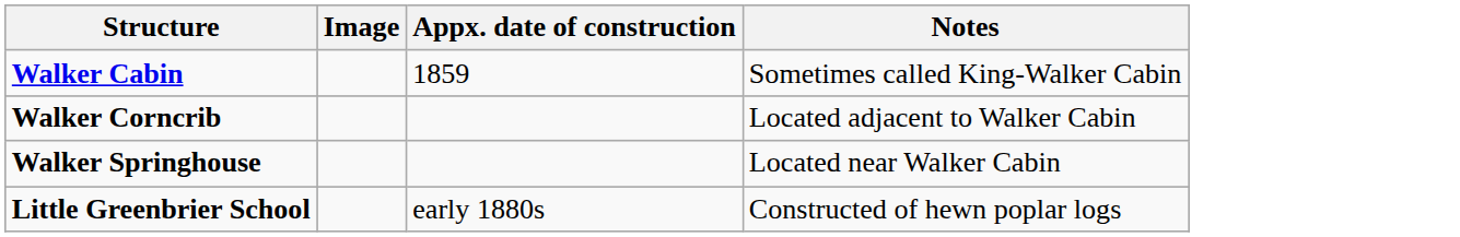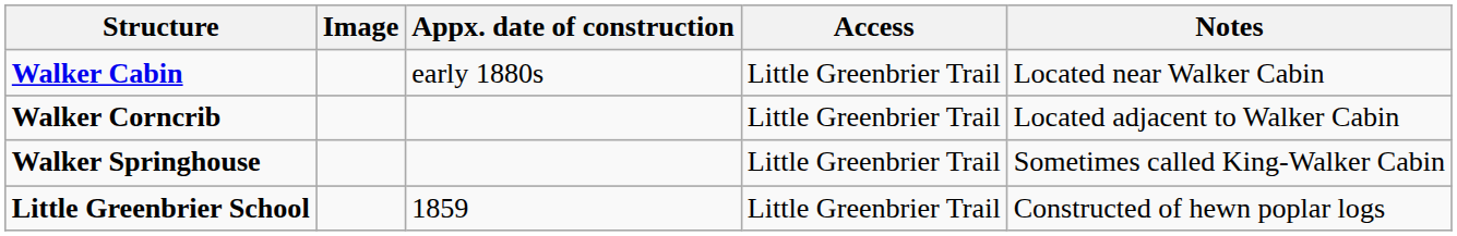 <table class="wikitable">
 <tr>
 <th>Structure</th>
 <th>Image</th>
 <th>Appx. date of construction</th>
+<th>Access</th>
 <th>Notes</th>
 </tr>
 <tr>
 <td><strong><a href='#'>Walker Cabin</a></strong></td>
 <td></td>
-<td>1859</td>
-<td>Sometimes called King-Walker Cabin</td>
+<td>early 1880s</td>
+<td>Little Greenbrier Trail</td>
+<td>Located near Walker Cabin</td>
 </tr>
 <tr>
 <td><strong>Walker Corncrib</strong></td>
 <td></td>
 <td></td>
+<td>Little Greenbrier Trail</td>
 <td>Located adjacent to Walker Cabin</td>
 </tr>
 <tr>
 <td><strong>Walker Springhouse</strong></td>
 <td></td>
 <td></td>
-<td>Located near Walker Cabin</td>
+<td>Little Greenbrier Trail</td>
+<td>Sometimes called King-Walker Cabin</td>
 </tr>
 <tr>
 <td><strong>Little Greenbrier School</strong></td>
 <td></td>
-<td>early 1880s</td>
+<td>1859</td>
+<td>Little Greenbrier Trail</td>
 <td>Constructed of hewn poplar logs</td>
 </tr>
 </table>
